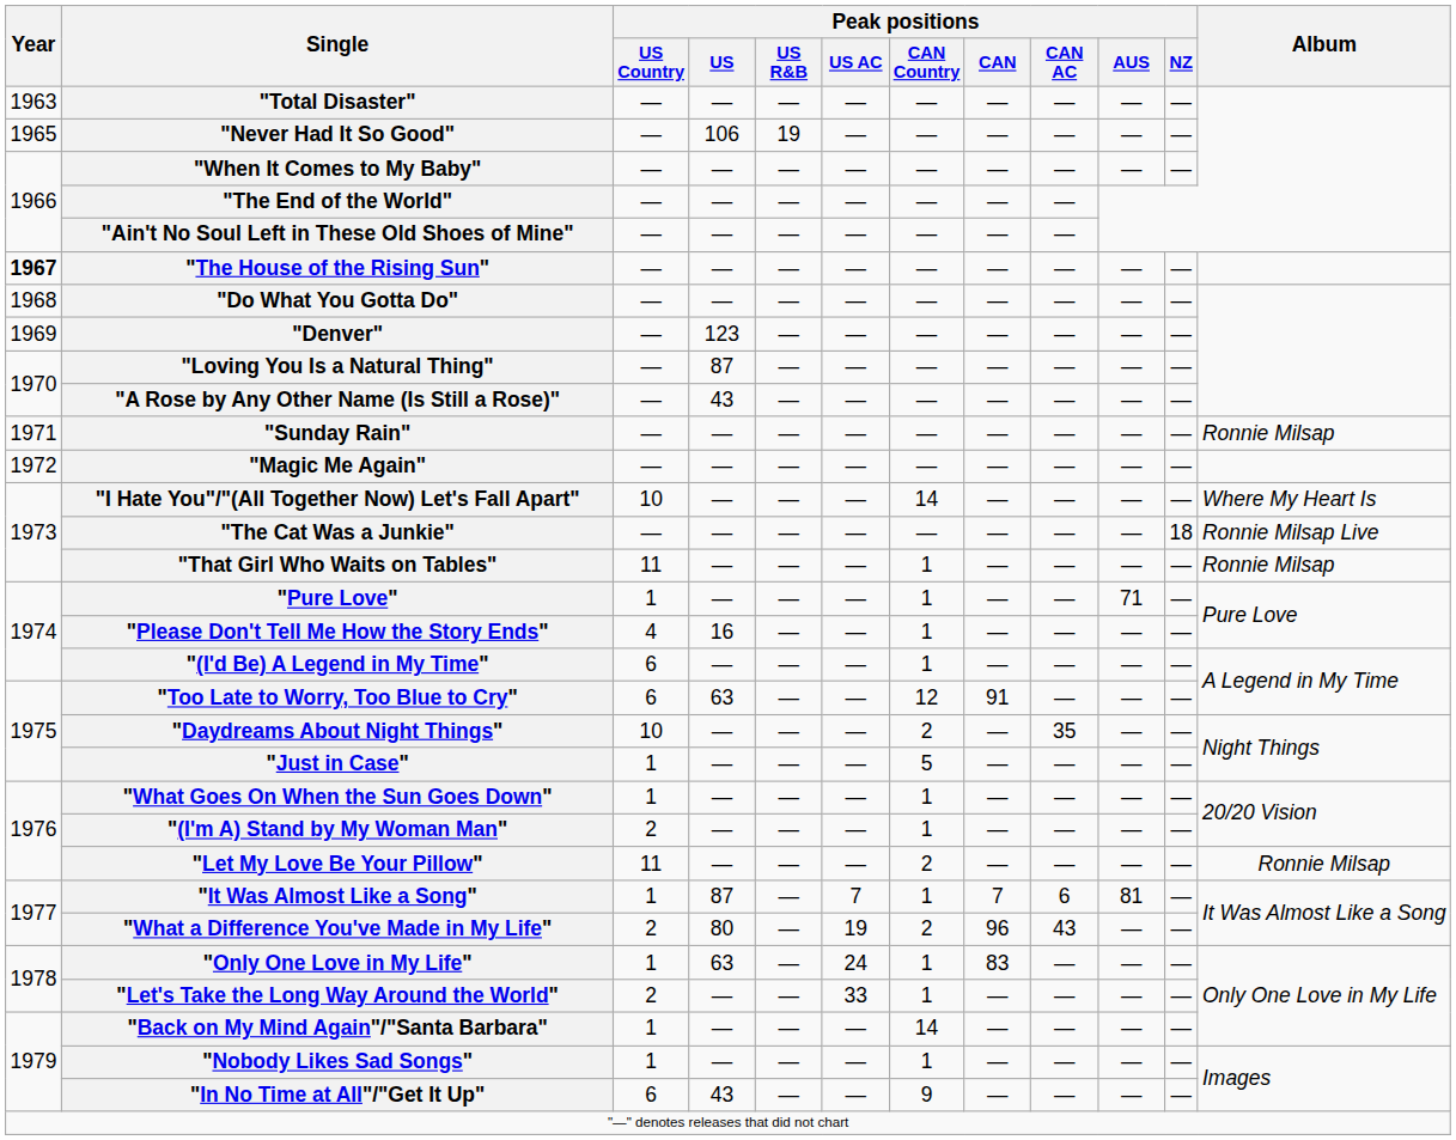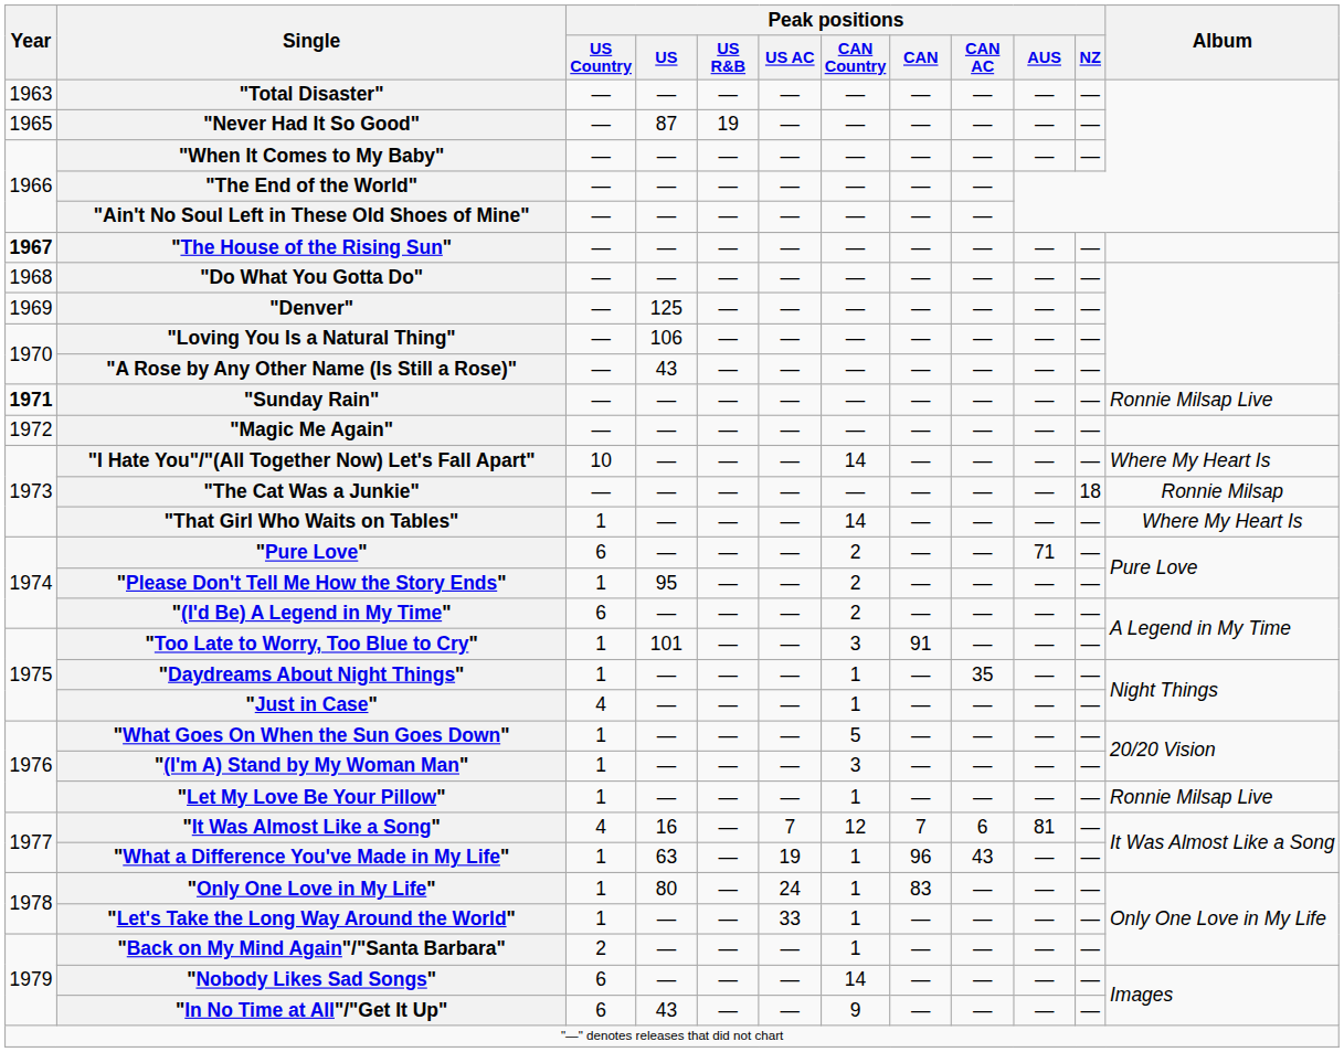 <table class="wikitable plainrowheaders" style="text-align:center;">
 <tr>
 <th rowspan="2">Year</th>
 <th rowspan="2" style="width:26em;">Single</th>
 <th colspan="9">Peak positions</th>
 <th rowspan="2">Album</th>
 </tr>
 <tr style="font-size:smaller;">
 <th width="45"><a href='#'>US Country</a><br></th>
 <th width="45"><a href='#'>US</a><br></th>
 <th width="45"><a href='#'>US R&B</a></th>
 <th width="45"><a href='#'>US AC</a><br></th>
 <th width="45"><a href='#'>CAN Country</a><br></th>
 <th width="45"><a href='#'>CAN</a><br></th>
 <th width="45"><a href='#'>CAN AC</a><br></th>
 <th width="45"><a href='#'>AUS</a><br></th>
 <th><a href='#'>NZ</a></th>
 </tr>
 <tr>
 <td>1963</td>
 <th scope="row">"Total Disaster"</th>
 <td>—</td>
 <td>—</td>
 <td>—</td>
 <td>—</td>
 <td>—</td>
 <td>—</td>
 <td>—</td>
 <td>—</td>
 <td —>—</td>
 </tr>
 <tr>
 <td>1965</td>
 <th scope="row">"Never Had It So Good"</th>
 <td>—</td>
-<td>106</td>
+<td>87</td>
 <td>19</td>
 <td>—</td>
 <td>—</td>
 <td>—</td>
 <td>—</td>
 <td>—</td>
 <td>—</td>
 </tr>
 <tr>
 <td rowspan=3>1966</td>
 <th scope="row">"When It Comes to My Baby"</th>
 <td>—</td>
 <td>—</td>
 <td>—</td>
 <td>—</td>
 <td>—</td>
 <td>—</td>
 <td>—</td>
 <td>—</td>
 <td>—</td>
 </tr>
 <tr>
 <th scope="row">"The End of the World"</th>
 <td>—</td>
 <td>—</td>
 <td>—</td>
 <td>—</td>
 <td>—</td>
 <td>—</td>
 <td>—</td>
 </tr>
 <tr>
 <th scope="row">"Ain't No Soul Left in These Old Shoes of Mine"</th>
 <td>—</td>
 <td>—</td>
 <td>—</td>
 <td>—</td>
 <td>—</td>
 <td>—</td>
 <td>—</td>
 </tr>
 <tr>
 <td><strong>1967</strong></td>
 <th scope="row">"<a href='#'>The House of the Rising Sun</a>"</th>
 <td>—</td>
 <td>—</td>
 <td>—</td>
 <td>—</td>
 <td>—</td>
 <td>—</td>
 <td>—</td>
 <td>—</td>
 <td>—</td>
 <td></td>
 </tr>
 <tr>
 <td>1968</td>
 <th scope="row">"Do What You Gotta Do"</th>
 <td>—</td>
 <td>—</td>
 <td>—</td>
 <td>—</td>
 <td>—</td>
 <td>—</td>
 <td>—</td>
 <td>—</td>
 <td>—</td>
 </tr>
 <tr>
 <td>1969</td>
 <th scope="row">"Denver"</th>
 <td>—</td>
-<td>123</td>
+<td>125</td>
 <td>—</td>
 <td>—</td>
 <td>—</td>
 <td>—</td>
 <td>—</td>
 <td>—</td>
 <td>—</td>
 </tr>
 <tr>
 <td rowspan="2">1970</td>
 <th scope="row">"Loving You Is a Natural Thing"</th>
 <td>—</td>
-<td>87</td>
+<td>106</td>
 <td>—</td>
 <td>—</td>
 <td>—</td>
 <td>—</td>
 <td>—</td>
 <td>—</td>
 <td>—</td>
 </tr>
 <tr>
 <th scope="row">"A Rose by Any Other Name (Is Still a Rose)"</th>
 <td>—</td>
 <td>43</td>
 <td>—</td>
 <td>—</td>
 <td>—</td>
 <td>—</td>
 <td>—</td>
 <td>—</td>
 <td>—</td>
 </tr>
 <tr>
-<td>1971</td>
+<td><strong>1971</strong></td>
 <th scope="row">"Sunday Rain"</th>
 <td>—</td>
 <td>—</td>
 <td>—</td>
 <td>—</td>
 <td>—</td>
 <td>—</td>
 <td>—</td>
 <td>—</td>
 <td>—</td>
-<td align="left"><em>Ronnie Milsap</em></td>
+<td align="left"><em>Ronnie Milsap Live</em></td>
 </tr>
 <tr>
 <td>1972</td>
 <th scope="row">"Magic Me Again"</th>
 <td>—</td>
 <td>—</td>
 <td>—</td>
 <td>—</td>
 <td>—</td>
 <td>—</td>
 <td>—</td>
 <td>—</td>
 <td —>—</td>
 </tr>
 <tr>
 <td rowspan="3">1973</td>
 <th scope="row">"I Hate You"/"(All Together Now) Let's Fall Apart"</th>
 <td>10</td>
 <td>—</td>
 <td>—</td>
 <td>—</td>
 <td>14</td>
 <td>—</td>
 <td>—</td>
 <td>—</td>
 <td>—</td>
 <td align="left"><em>Where My Heart Is</em></td>
 </tr>
 <tr>
 <th>"The Cat Was a Junkie"</th>
 <td>—</td>
 <td>—</td>
 <td>—</td>
 <td>—</td>
 <td>—</td>
 <td>—</td>
 <td>—</td>
 <td>—</td>
 <td>18</td>
-<td align="left"><em>Ronnie Milsap Live</em></td>
+<td><em>Ronnie Milsap</em></td>
 </tr>
 <tr>
 <th scope="row">"That Girl Who Waits on Tables"</th>
-<td>11</td>
-<td>—</td>
-<td>—</td>
-<td>—</td>
 <td>1</td>
 <td>—</td>
 <td>—</td>
 <td>—</td>
+<td>14</td>
 <td>—</td>
-<td align="left"><em>Ronnie Milsap</em></td>
+<td>—</td>
+<td>—</td>
+<td>—</td>
+<td><em>Where My Heart Is</em></td>
 </tr>
 <tr>
 <td rowspan="3">1974</td>
 <th scope="row">"<a href='#'>Pure Love</a>"</th>
-<td>1</td>
+<td>6</td>
 <td>—</td>
 <td>—</td>
 <td>—</td>
-<td>1</td>
+<td>2</td>
 <td>—</td>
 <td>—</td>
 <td>71</td>
 <td>—</td>
 <td rowspan="2" align="left"><em>Pure Love</em></td>
 </tr>
 <tr>
 <th scope="row">"<a href='#'>Please Don't Tell Me How the Story Ends</a>"</th>
-<td>4</td>
-<td>16</td>
+<td>1</td>
+<td>95</td>
 <td>—</td>
 <td>—</td>
-<td>1</td>
+<td>2</td>
 <td>—</td>
 <td>—</td>
 <td>—</td>
 <td>—</td>
 </tr>
 <tr>
 <th scope="row">"<a href='#'>(I'd Be) A Legend in My Time</a>"</th>
 <td>6</td>
 <td>—</td>
 <td>—</td>
 <td>—</td>
-<td>1</td>
+<td>2</td>
 <td>—</td>
 <td>—</td>
 <td>—</td>
 <td>—</td>
 <td rowspan="2" align="left"><em>A Legend in My Time</em></td>
 </tr>
 <tr>
 <td rowspan="3">1975</td>
 <th scope="row">"<a href='#'>Too Late to Worry, Too Blue to Cry</a>"</th>
-<td>6</td>
-<td>63</td>
+<td>1</td>
+<td>101</td>
 <td>—</td>
 <td>—</td>
-<td>12</td>
+<td>3</td>
 <td>91</td>
 <td>—</td>
 <td>—</td>
 <td>—</td>
 </tr>
 <tr>
 <th scope="row">"<a href='#'>Daydreams About Night Things</a>"</th>
-<td>10</td>
+<td>1</td>
 <td>—</td>
 <td>—</td>
 <td>—</td>
-<td>2</td>
+<td>1</td>
 <td>—</td>
 <td>35</td>
 <td>—</td>
 <td>—</td>
 <td rowspan="2" align="left"><em>Night Things</em></td>
 </tr>
 <tr>
 <th scope="row">"<a href='#'>Just in Case</a>"</th>
-<td>1</td>
+<td>4</td>
 <td>—</td>
 <td>—</td>
 <td>—</td>
-<td>5</td>
+<td>1</td>
 <td>—</td>
 <td>—</td>
 <td>—</td>
 <td>—</td>
 </tr>
 <tr>
 <td rowspan="3">1976</td>
 <th scope="row">"<a href='#'>What Goes On When the Sun Goes Down</a>"</th>
 <td>1</td>
 <td>—</td>
 <td>—</td>
 <td>—</td>
-<td>1</td>
+<td>5</td>
 <td>—</td>
 <td>—</td>
 <td>—</td>
 <td>—</td>
 <td rowspan="2" align="left"><em>20/20 Vision</em></td>
 </tr>
 <tr>
 <th scope="row">"<a href='#'>(I'm A) Stand by My Woman Man</a>"</th>
-<td>2</td>
+<td>1</td>
+<td>—</td>
+<td>—</td>
+<td>—</td>
+<td>3</td>
+<td>—</td>
+<td>—</td>
+<td>—</td>
+<td>—</td>
+</tr>
+<tr>
+<th scope="row">"<a href='#'>Let My Love Be Your Pillow</a>"</th>
+<td>1</td>
 <td>—</td>
 <td>—</td>
 <td>—</td>
 <td>1</td>
 <td>—</td>
 <td>—</td>
 <td>—</td>
 <td>—</td>
-</tr>
-<tr>
-<th scope="row">"<a href='#'>Let My Love Be Your Pillow</a>"</th>
-<td>11</td>
-<td>—</td>
-<td>—</td>
-<td>—</td>
-<td>2</td>
-<td>—</td>
-<td>—</td>
-<td>—</td>
-<td>—</td>
-<td><em>Ronnie Milsap</em></td>
+<td align="left"><em>Ronnie Milsap Live</em></td>
 </tr>
 <tr>
 <td rowspan="2">1977</td>
 <th scope="row">"<a href='#'>It Was Almost Like a Song</a>"</th>
-<td>1</td>
-<td>87</td>
+<td>4</td>
+<td>16</td>
 <td>—</td>
 <td>7</td>
-<td>1</td>
+<td>12</td>
 <td>7</td>
 <td>6</td>
 <td>81</td>
 <td>—</td>
 <td rowspan="2" align="left"><em>It Was Almost Like a Song</em></td>
 </tr>
 <tr>
 <th scope="row">"<a href='#'>What a Difference You've Made in My Life</a>"</th>
-<td>2</td>
-<td>80</td>
+<td>1</td>
+<td>63</td>
 <td>—</td>
 <td>19</td>
-<td>2</td>
+<td>1</td>
 <td>96</td>
 <td>43</td>
 <td>—</td>
 <td>—</td>
 </tr>
 <tr>
 <td rowspan="2">1978</td>
 <th scope="row">"<a href='#'>Only One Love in My Life</a>"</th>
 <td>1</td>
-<td>63</td>
+<td>80</td>
 <td>—</td>
 <td>24</td>
 <td>1</td>
 <td>83</td>
 <td>—</td>
 <td>—</td>
 <td>—</td>
 <td rowspan="3" align="left"><em>Only One Love in My Life</em></td>
 </tr>
 <tr>
 <th scope="row">"<a href='#'>Let's Take the Long Way Around the World</a>"</th>
-<td>2</td>
+<td>1</td>
 <td>—</td>
 <td>—</td>
 <td>33</td>
 <td>1</td>
 <td>—</td>
 <td>—</td>
 <td>—</td>
 <td>—</td>
 </tr>
 <tr>
 <td rowspan="3">1979</td>
 <th scope="row">"<a href='#'>Back on My Mind Again</a>"/"Santa Barbara"</th>
-<td>1</td>
+<td>2</td>
 <td>—</td>
 <td>—</td>
 <td>—</td>
-<td>14</td>
+<td>1</td>
 <td>—</td>
 <td>—</td>
 <td>—</td>
 <td>—</td>
 </tr>
 <tr>
 <th scope="row">"<a href='#'>Nobody Likes Sad Songs</a>"</th>
-<td>1</td>
+<td>6</td>
 <td>—</td>
 <td>—</td>
 <td>—</td>
-<td>1</td>
+<td>14</td>
 <td>—</td>
 <td>—</td>
 <td>—</td>
 <td>—</td>
 <td rowspan="2" align="left"><em>Images</em></td>
 </tr>
 <tr>
 <th scope="row">"<a href='#'>In No Time at All</a>"/"Get It Up"</th>
 <td>6</td>
 <td>43</td>
 <td>—</td>
 <td>—</td>
 <td>9</td>
 <td>—</td>
 <td>—</td>
 <td>—</td>
 <td>—</td>
 </tr>
 <tr>
 <td colspan="12" style="font-size:8pt">"—" denotes releases that did not chart</td>
 </tr>
 <tr>
 </tr>
 </table>
